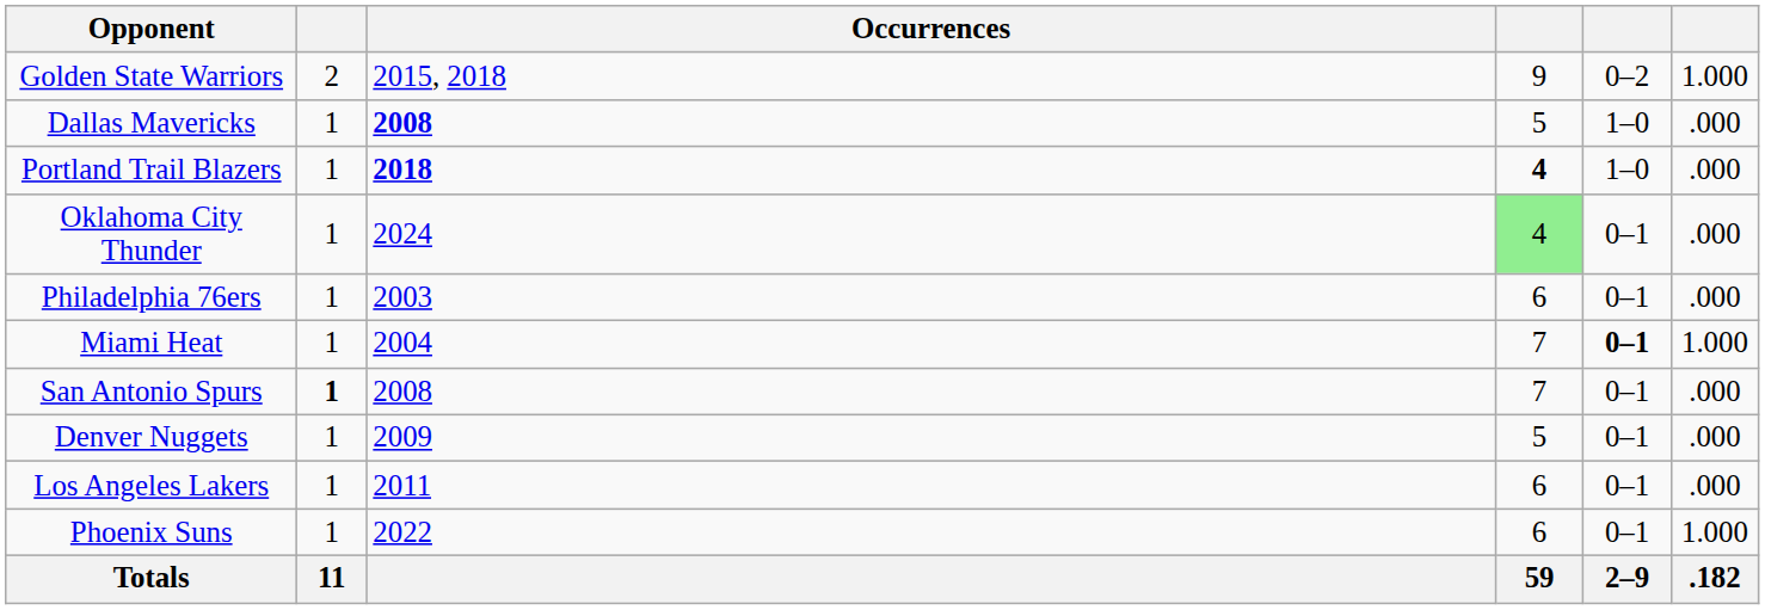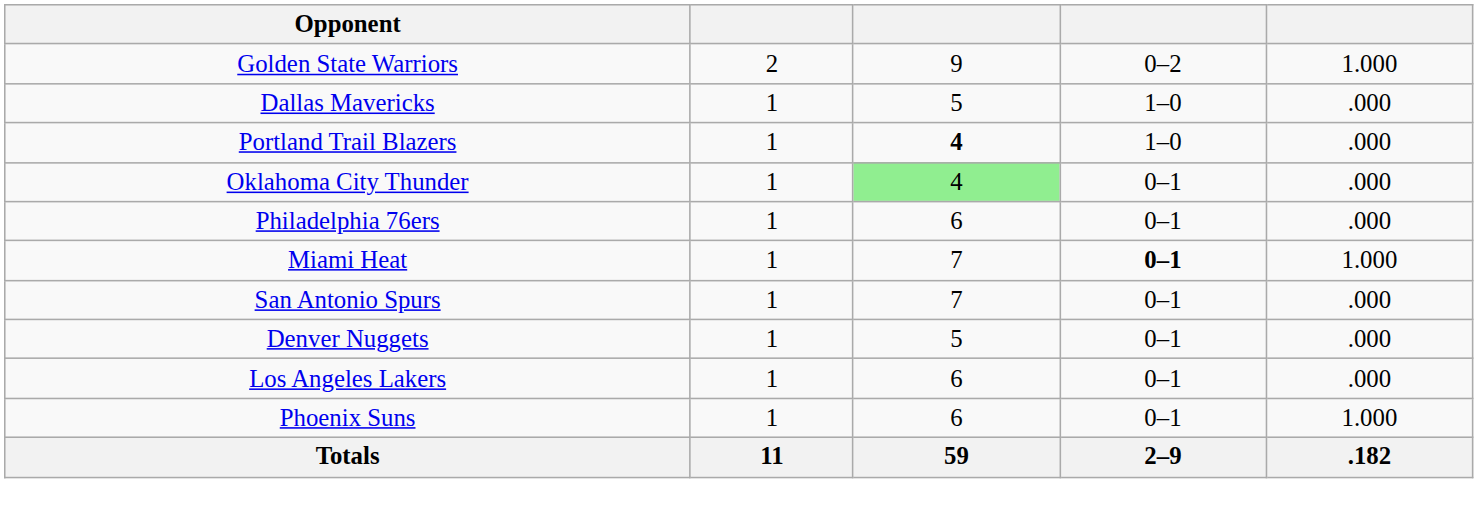 <table class="wikitable sortable" style="text-align: center; width: 75%;">
 <tr>
 <th width="150">Opponent</th>
 <th width="30"></th>
-<th>Occurrences</th>
 <th width="40"></th>
 <th width="40"></th>
 <th width="40"></th>
 </tr>
 <tr>
 <td><a href='#'>Golden State Warriors</a></td>
 <td>2</td>
-<td align=left><a href='#'>2015</a>, <a href='#'>2018</a></td>
 <td>9</td>
 <td>0–2</td>
 <td>1.000</td>
 </tr>
 <tr>
 <td><a href='#'>Dallas Mavericks</a></td>
 <td>1</td>
-<td align=left><strong><a href='#'>2008</a></strong></td>
 <td>5</td>
 <td>1–0</td>
 <td>.000</td>
 </tr>
 <tr>
 <td><a href='#'>Portland Trail Blazers</a></td>
 <td>1</td>
-<td align=left><strong><a href='#'>2018</a></strong></td>
 <td><strong>4</strong></td>
 <td>1–0</td>
 <td>.000</td>
 </tr>
 <tr>
 <td><a href='#'>Oklahoma City Thunder</a></td>
 <td>1</td>
-<td align=left><a href='#'>2024</a></td>
 <td style="background: lightgreen;">4</td>
 <td>0–1</td>
 <td>.000</td>
 </tr>
 <tr>
 <td><a href='#'>Philadelphia 76ers</a></td>
 <td>1</td>
-<td align=left><a href='#'>2003</a></td>
 <td>6</td>
 <td>0–1</td>
 <td>.000</td>
 </tr>
 <tr>
 <td><a href='#'>Miami Heat</a></td>
 <td>1</td>
-<td align=left><a href='#'>2004</a></td>
 <td>7</td>
 <td><strong>0–1</strong></td>
 <td>1.000</td>
 </tr>
 <tr>
 <td><a href='#'>San Antonio Spurs</a></td>
-<td><strong>1</strong></td>
-<td align=left><a href='#'>2008</a></td>
+<td>1</td>
 <td>7</td>
 <td>0–1</td>
 <td>.000</td>
 </tr>
 <tr>
 <td><a href='#'>Denver Nuggets</a></td>
 <td>1</td>
-<td align=left><a href='#'>2009</a></td>
 <td>5</td>
 <td>0–1</td>
 <td>.000</td>
 </tr>
 <tr>
 <td><a href='#'>Los Angeles Lakers</a></td>
 <td>1</td>
-<td align=left><a href='#'>2011</a></td>
 <td>6</td>
 <td>0–1</td>
 <td>.000</td>
 </tr>
 <tr>
 <td><a href='#'>Phoenix Suns</a></td>
 <td>1</td>
-<td align=left><a href='#'>2022</a></td>
 <td>6</td>
 <td>0–1</td>
 <td>1.000</td>
 </tr>
 <tr>
 <th width="150">Totals</th>
 <th width="30">11</th>
-<th></th>
 <th width="40">59</th>
 <th width="40">2–9</th>
 <th width="40">.182</th>
 </tr>
 </table>
